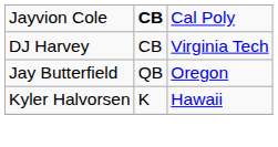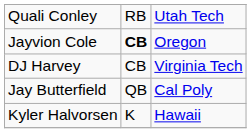 <table class="wikitable">
 <tr>
 </tr>
 <tr>
+<td>Quali Conley</td>
+<td>RB</td>
+<td><a href='#'>Utah Tech</a></td>
+</tr>
+<tr>
 <td>Jayvion Cole</td>
 <td><strong>CB</strong></td>
-<td><a href='#'>Cal Poly</a></td>
+<td><a href='#'>Oregon</a></td>
 </tr>
 <tr>
 <td>DJ Harvey</td>
 <td>CB</td>
 <td><a href='#'>Virginia Tech</a></td>
 </tr>
 <tr>
 <td>Jay Butterfield</td>
 <td>QB</td>
-<td><a href='#'>Oregon</a></td>
+<td><a href='#'>Cal Poly</a></td>
 </tr>
 <tr>
 <td>Kyler Halvorsen</td>
 <td>K</td>
 <td><a href='#'>Hawaii</a></td>
 </tr>
 <tr>
 </tr>
 </table>
